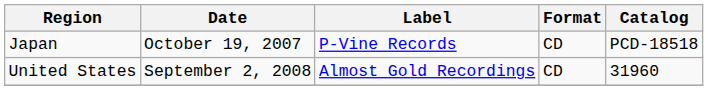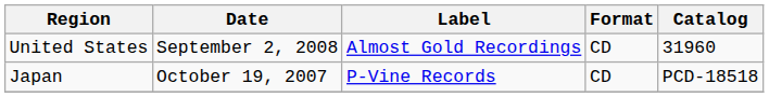 <table class="wikitable">
 <tr>
 <th>Region</th>
 <th>Date</th>
 <th>Label</th>
 <th>Format</th>
 <th>Catalog</th>
 </tr>
 <tr>
+<td>United States</td>
+<td>September 2, 2008</td>
+<td><a href='#'>Almost Gold Recordings</a></td>
+<td>CD</td>
+<td>31960</td>
+</tr>
+<tr>
 <td>Japan</td>
 <td>October 19, 2007</td>
 <td><a href='#'>P-Vine Records</a></td>
 <td>CD</td>
 <td>PCD-18518</td>
 </tr>
 <tr>
-<td>United States</td>
-<td>September 2, 2008</td>
-<td><a href='#'>Almost Gold Recordings</a></td>
-<td>CD</td>
-<td>31960</td>
-</tr>
-<tr>
 </tr>
 </table>
